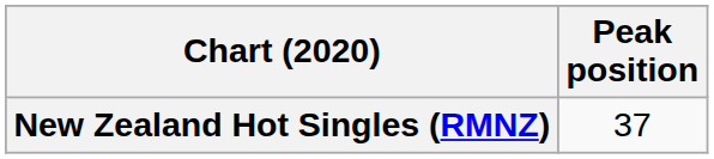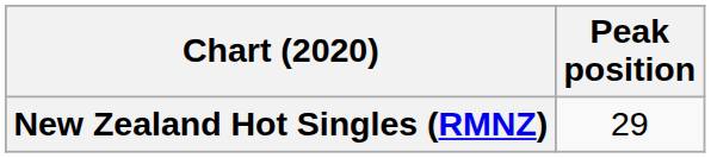 <table class="wikitable plainrowheaders" style="text-align:center">
 <tr>
 <th scope="col">Chart (2020)</th>
 <th scope="col">Peak<br>position</th>
 </tr>
 <tr>
 <th scope="row">New Zealand Hot Singles (<a href='#'>RMNZ</a>)</th>
-<td>37</td>
+<td>29</td>
 </tr>
 </table>
